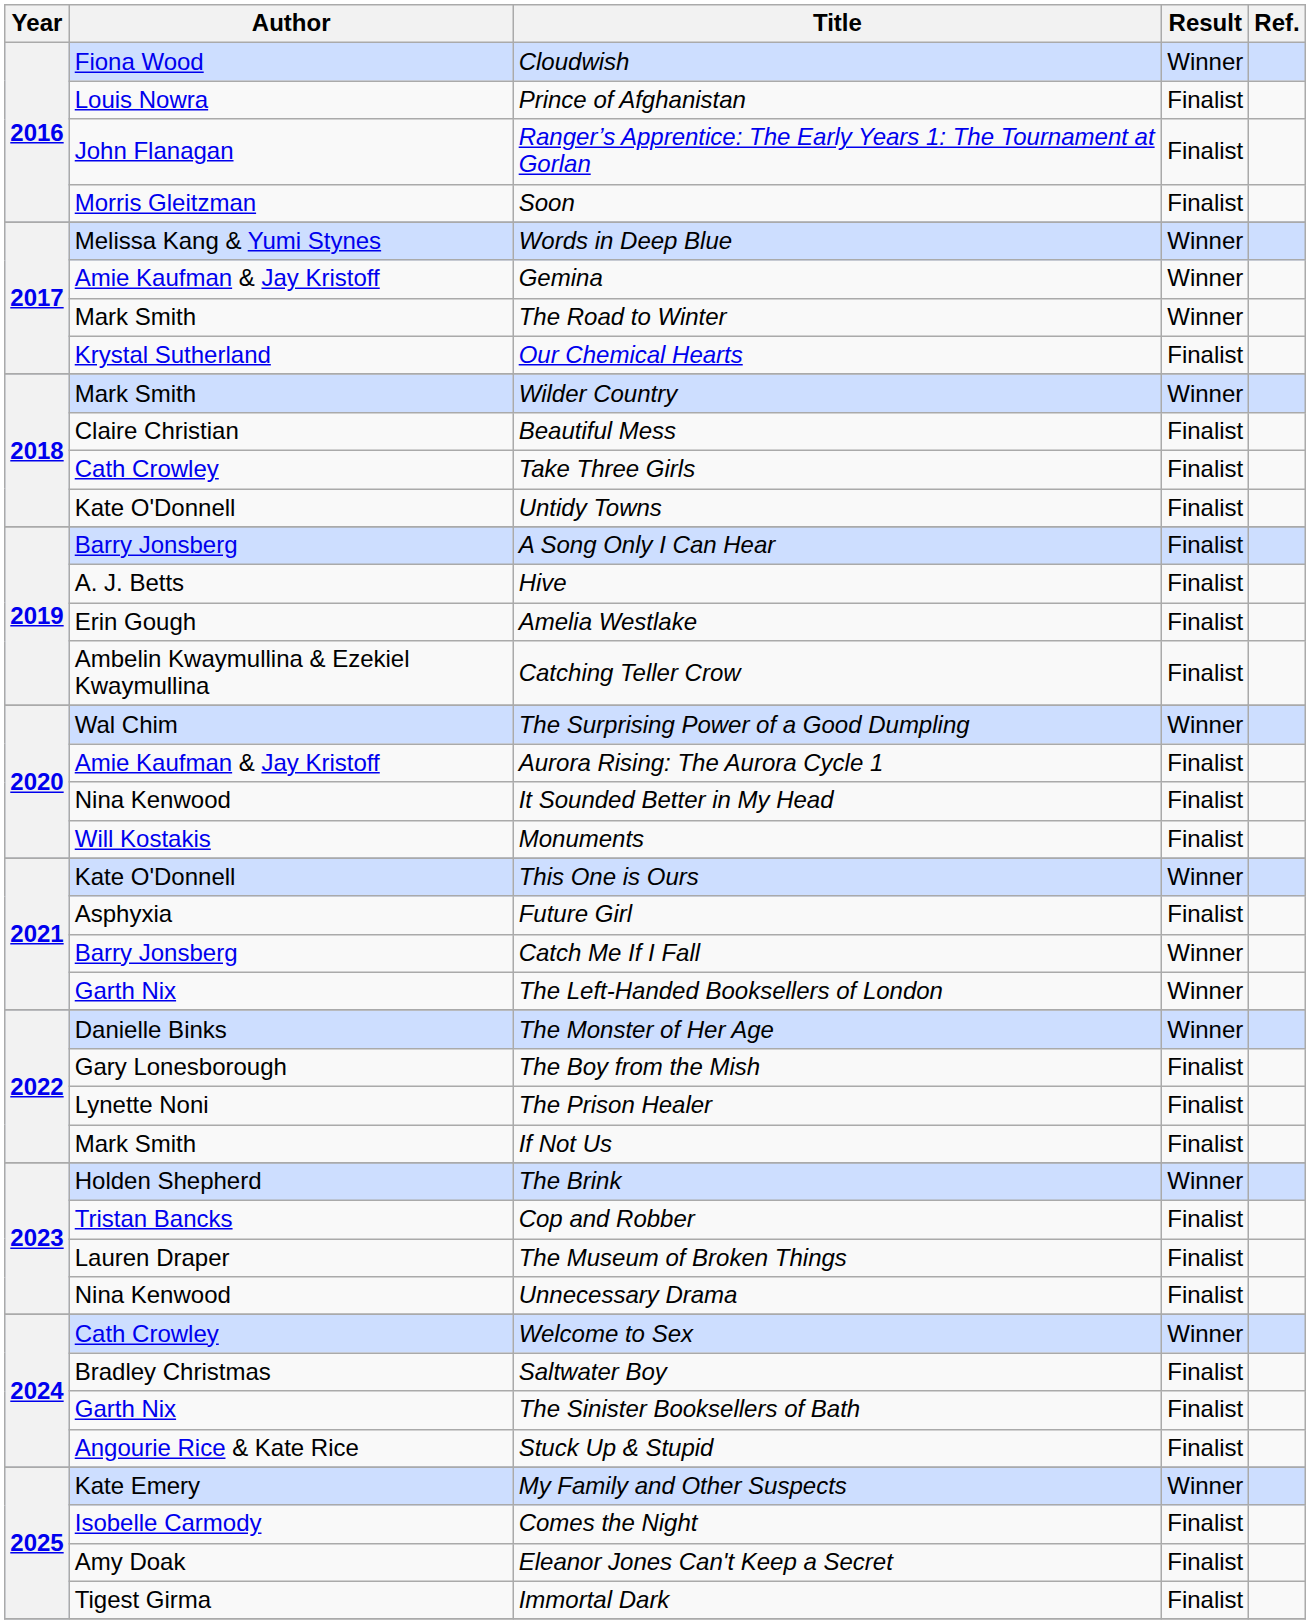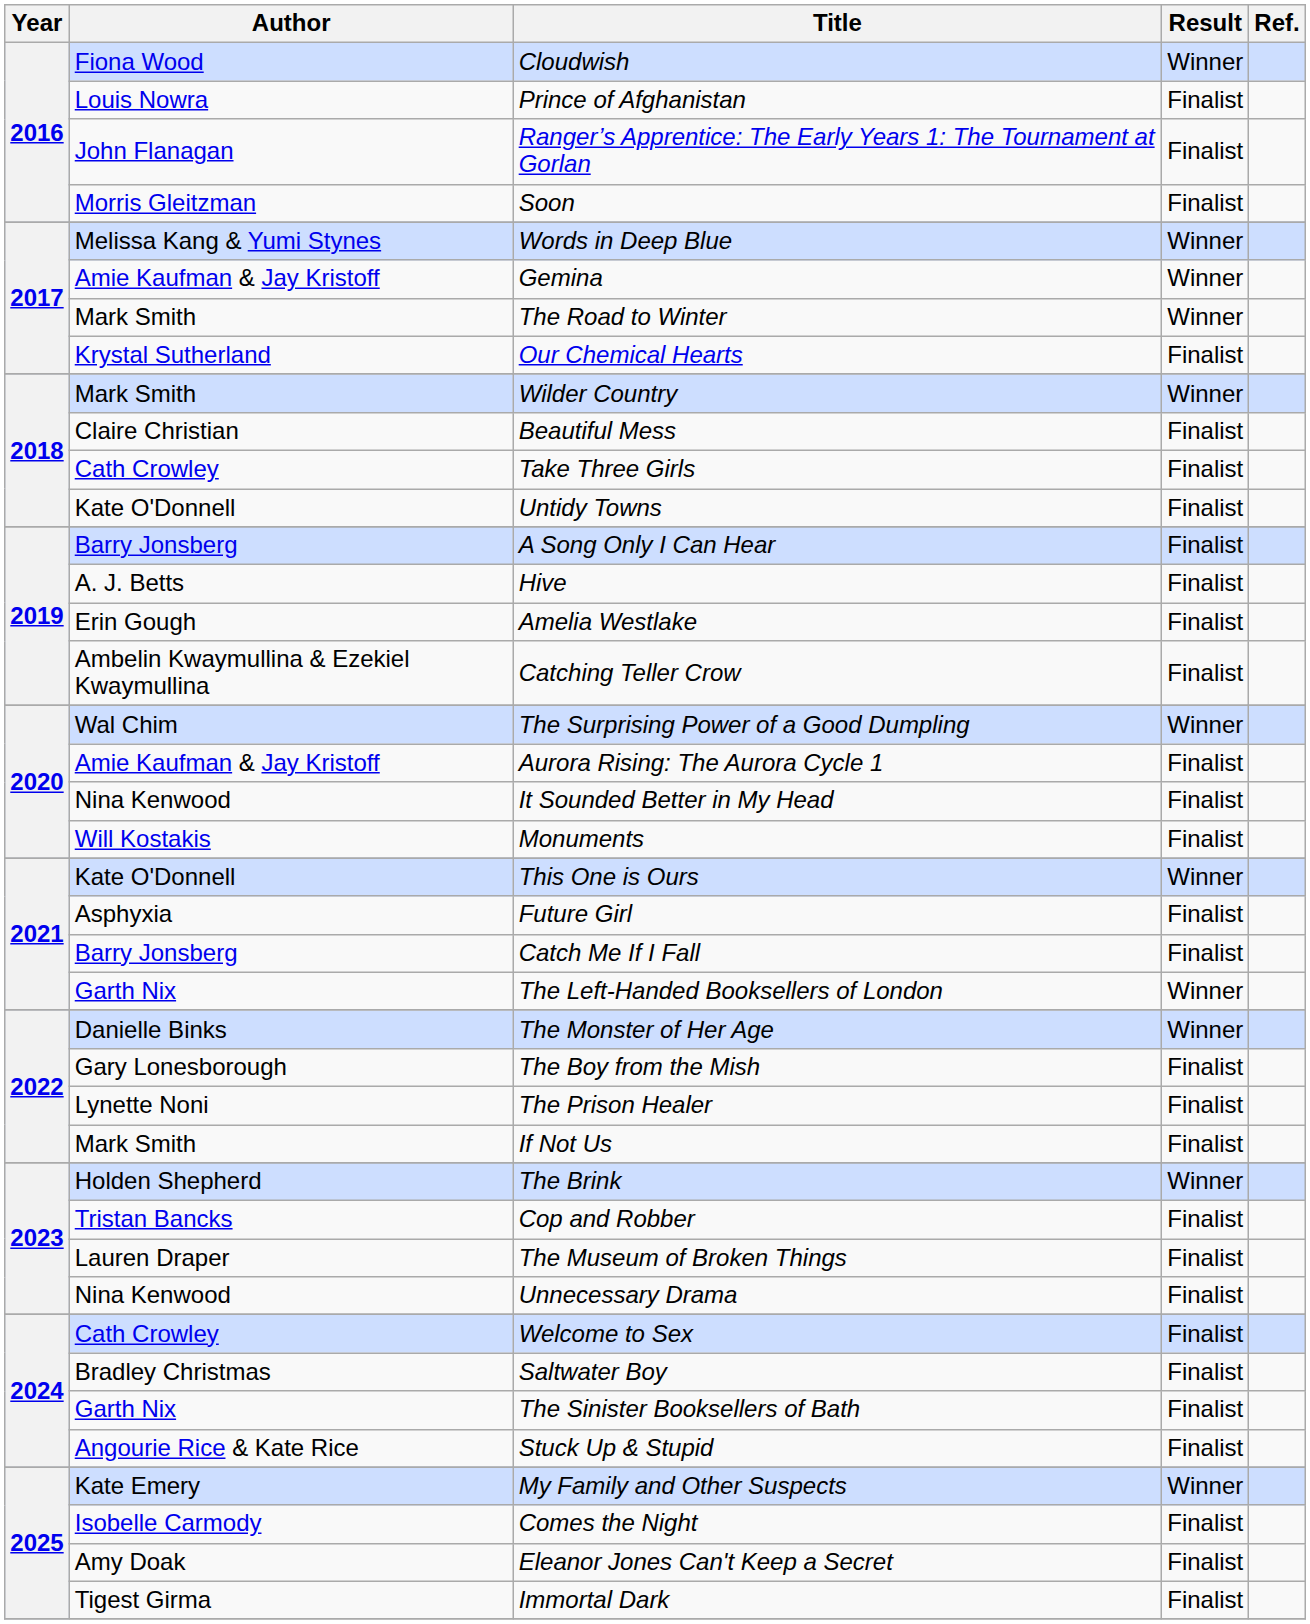 <table class="wikitable">
 <tr>
 <th>Year</th>
 <th>Author</th>
 <th>Title</th>
 <th>Result</th>
 <th>Ref.</th>
 </tr>
 <tr style="background:#cddeff">
 <th rowspan="4"><a href='#'>2016</a></th>
 <td><a href='#'>Fiona Wood</a></td>
 <td><em>Cloudwish</em></td>
 <td>Winner</td>
 <td></td>
 </tr>
 <tr>
 <td><a href='#'>Louis Nowra</a></td>
 <td><em>Prince of Afghanistan</em></td>
 <td>Finalist</td>
 <td></td>
 </tr>
 <tr>
 <td><a href='#'>John Flanagan</a></td>
 <td><em><a href='#'>Ranger’s Apprentice: The Early Years 1: The Tournament at Gorlan</a></em></td>
 <td>Finalist</td>
 <td></td>
 </tr>
 <tr>
 <td><a href='#'>Morris Gleitzman</a></td>
 <td><em>Soon</em></td>
 <td>Finalist</td>
 <td></td>
 </tr>
 <tr>
 </tr>
 <tr style="background:#cddeff">
 <th rowspan="4"><a href='#'>2017</a></th>
 <td>Melissa Kang & <a href='#'>Yumi Stynes</a></td>
 <td><em>Words in Deep Blue</em></td>
 <td>Winner</td>
 <td></td>
 </tr>
 <tr>
 <td><a href='#'>Amie Kaufman</a> & <a href='#'>Jay Kristoff</a></td>
 <td><em>Gemina</em></td>
 <td>Winner</td>
 <td></td>
 </tr>
 <tr>
 <td>Mark Smith</td>
 <td><em>The Road to Winter</em></td>
 <td>Winner</td>
 <td></td>
 </tr>
 <tr>
 <td><a href='#'>Krystal Sutherland</a></td>
 <td><em><a href='#'>Our Chemical Hearts</a></em></td>
 <td>Finalist</td>
 <td></td>
 </tr>
 <tr>
 </tr>
 <tr style="background:#cddeff">
 <th rowspan="4"><a href='#'>2018</a></th>
 <td>Mark Smith</td>
 <td><em>Wilder Country</em></td>
 <td>Winner</td>
 <td></td>
 </tr>
 <tr>
 <td>Claire Christian</td>
 <td><em>Beautiful Mess</em></td>
 <td>Finalist</td>
 <td></td>
 </tr>
 <tr>
 <td><a href='#'>Cath Crowley</a></td>
 <td><em>Take Three Girls</em></td>
 <td>Finalist</td>
 <td></td>
 </tr>
 <tr>
 <td>Kate O'Donnell</td>
 <td><em>Untidy Towns</em></td>
 <td>Finalist</td>
 <td></td>
 </tr>
 <tr>
 </tr>
 <tr style="background:#cddeff">
 <th rowspan="4"><a href='#'>2019</a></th>
 <td><a href='#'>Barry Jonsberg</a></td>
 <td><em>A Song Only I Can Hear</em></td>
 <td>Finalist</td>
 <td></td>
 </tr>
 <tr>
 <td>A. J. Betts</td>
 <td><em>Hive</em></td>
 <td>Finalist</td>
 <td></td>
 </tr>
 <tr>
 <td>Erin Gough</td>
 <td><em>Amelia Westlake</em></td>
 <td>Finalist</td>
 <td></td>
 </tr>
 <tr>
 <td>Ambelin Kwaymullina & Ezekiel Kwaymullina</td>
 <td><em>Catching Teller Crow</em></td>
 <td>Finalist</td>
 <td></td>
 </tr>
 <tr>
 </tr>
 <tr style="background:#cddeff">
 <th rowspan="4"><a href='#'>2020</a></th>
 <td>Wal Chim</td>
 <td><em>The Surprising Power of a Good Dumpling</em></td>
 <td>Winner</td>
 <td></td>
 </tr>
 <tr>
 <td><a href='#'>Amie Kaufman</a> & <a href='#'>Jay Kristoff</a></td>
 <td><em>Aurora Rising: The Aurora Cycle 1 </em></td>
 <td>Finalist</td>
 <td></td>
 </tr>
 <tr>
 <td>Nina Kenwood</td>
 <td><em>It Sounded Better in My Head</em></td>
 <td>Finalist</td>
 <td></td>
 </tr>
 <tr>
 <td><a href='#'>Will Kostakis</a></td>
 <td><em>Monuments</em></td>
 <td>Finalist</td>
 <td></td>
 </tr>
 <tr>
 </tr>
 <tr style="background:#cddeff">
 <th rowspan="4"><a href='#'>2021</a></th>
 <td>Kate O'Donnell</td>
 <td><em>This One is Ours</em></td>
 <td>Winner</td>
 <td></td>
 </tr>
 <tr>
 <td>Asphyxia</td>
 <td><em>Future Girl</em></td>
 <td>Finalist</td>
 <td></td>
 </tr>
 <tr>
 <td><a href='#'>Barry Jonsberg</a></td>
 <td><em>Catch Me If I Fall</em></td>
-<td>Winner</td>
+<td>Finalist</td>
 <td></td>
 </tr>
 <tr>
 <td><a href='#'>Garth Nix</a></td>
 <td><em>The Left-Handed Booksellers of London</em></td>
 <td>Winner</td>
 <td></td>
 </tr>
 <tr>
 </tr>
 <tr style="background:#cddeff">
 <th rowspan="4"><a href='#'>2022</a></th>
 <td>Danielle Binks</td>
 <td><em>The Monster of Her Age</em></td>
 <td>Winner</td>
 <td></td>
 </tr>
 <tr>
 <td>Gary Lonesborough</td>
 <td><em>The Boy from the Mish</em></td>
 <td>Finalist</td>
 <td></td>
 </tr>
 <tr>
 <td>Lynette Noni</td>
 <td><em>The Prison Healer</em></td>
 <td>Finalist</td>
 <td></td>
 </tr>
 <tr>
 <td>Mark Smith</td>
 <td><em>If Not Us</em></td>
 <td>Finalist</td>
 <td></td>
 </tr>
 <tr>
 </tr>
 <tr style="background:#cddeff">
 <th rowspan="4"><a href='#'>2023</a></th>
 <td>Holden Shepherd</td>
 <td><em>The Brink</em></td>
 <td>Winner</td>
 <td></td>
 </tr>
 <tr>
 <td><a href='#'>Tristan Bancks</a></td>
 <td><em>Cop and Robber</em></td>
 <td>Finalist</td>
 <td></td>
 </tr>
 <tr>
 <td>Lauren Draper</td>
 <td><em>The Museum of Broken Things</em></td>
 <td>Finalist</td>
 <td></td>
 </tr>
 <tr>
 <td>Nina Kenwood</td>
 <td><em>Unnecessary Drama</em></td>
 <td>Finalist</td>
 <td></td>
 </tr>
 <tr>
 </tr>
 <tr style="background:#cddeff">
 <th rowspan="4"><a href='#'>2024</a></th>
 <td><a href='#'>Cath Crowley</a></td>
 <td><em>Welcome to Sex</em></td>
-<td>Winner</td>
+<td>Finalist</td>
 <td></td>
 </tr>
 <tr>
 <td>Bradley Christmas</td>
 <td><em>Saltwater Boy</em></td>
 <td>Finalist</td>
 <td></td>
 </tr>
 <tr>
 <td><a href='#'>Garth Nix</a></td>
 <td><em>The Sinister Booksellers of Bath</em></td>
 <td>Finalist</td>
 <td></td>
 </tr>
 <tr>
 <td><a href='#'>Angourie Rice</a> & Kate Rice</td>
 <td><em>Stuck Up & Stupid</em></td>
 <td>Finalist</td>
 <td></td>
 </tr>
 <tr>
 </tr>
 <tr style="background:#cddeff">
 <th rowspan="4"><a href='#'>2025</a></th>
 <td>Kate Emery</td>
 <td><em>My Family and Other Suspects</em></td>
 <td>Winner</td>
 <td></td>
 </tr>
 <tr>
 <td><a href='#'>Isobelle Carmody</a></td>
 <td><em>Comes the Night</em></td>
 <td>Finalist</td>
 <td></td>
 </tr>
 <tr>
 <td>Amy Doak</td>
 <td><em>Eleanor Jones Can't Keep a Secret</em></td>
 <td>Finalist</td>
 <td></td>
 </tr>
 <tr>
 <td>Tigest Girma</td>
 <td><em>Immortal Dark</em></td>
 <td>Finalist</td>
 <td></td>
 </tr>
 <tr>
 </tr>
 </table>
